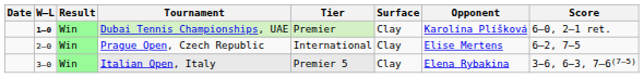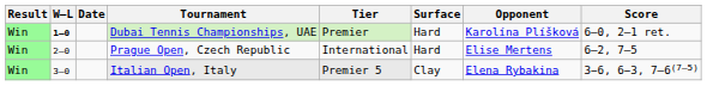 <table class="sortable wikitable">
 <tr>
+<th>Result</th>
+<th class="unsortable">W–L</th>
 <th>Date</th>
-<th class="unsortable">W–L</th>
-<th>Result</th>
 <th>Tournament</th>
 <th>Tier</th>
 <th>Surface</th>
 <th>Opponent</th>
 <th class="unsortable">Score</th>
 </tr>
 <tr>
+<td style="background:#98fb98">Win</td>
+<td><strong><small>1–0</small></strong></td>
 <td><a href='#'></a></td>
-<td><strong><small>1–0</small></strong></td>
-<td style="background:#98fb98">Win</td>
 <td style="background:#d4f1c5;"><a href='#'>Dubai Tennis Championships</a>, UAE</td>
 <td style="background:#d4f1c5;">Premier</td>
-<td>Clay</td>
+<td>Hard</td>
 <td> <a href='#'>Karolína Plíšková</a></td>
 <td>6–0, 2–1 ret.</td>
 </tr>
 <tr>
+<td style="background:#98fb98">Win</td>
+<td><small>2–0</small></td>
 <td><a href='#'></a></td>
-<td><small>2–0</small></td>
-<td style="background:#98fb98">Win</td>
 <td><a href='#'>Prague Open</a>, Czech Republic</td>
 <td>International</td>
-<td>Clay</td>
+<td>Hard</td>
 <td> <a href='#'>Elise Mertens</a></td>
 <td>6–2, 7–5</td>
 </tr>
 <tr>
+<td style="background:#98fb98">Win</td>
+<td><small>3–0</small></td>
 <td><a href='#'></a></td>
-<td><small>3–0</small></td>
-<td style="background:#98fb98">Win</td>
 <td style="background:#e9e9e9;"><a href='#'>Italian Open</a>, Italy</td>
 <td style="background:#e9e9e9;">Premier 5</td>
 <td>Clay</td>
 <td> <a href='#'>Elena Rybakina</a></td>
 <td>3−6, 6−3, 7–6<sup>(7–5)</sup></td>
 </tr>
 </table>
